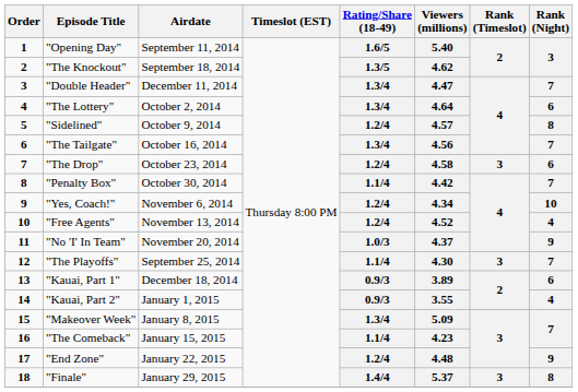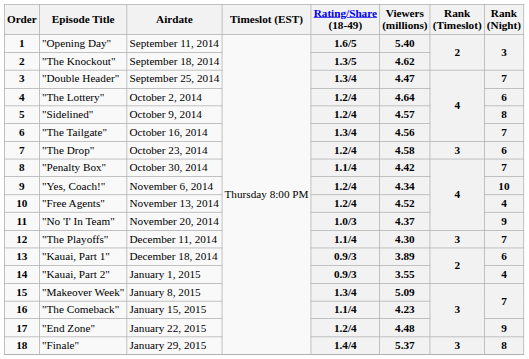 <table class="wikitable sortable">
 <tr>
 <th>Order</th>
 <th>Episode Title</th>
 <th>Airdate</th>
 <th>Timeslot (EST)</th>
 <th><a href='#'>Rating/Share</a><br>(18-49)</th>
 <th>Viewers<br>(millions)</th>
 <th>Rank<br>(Timeslot)</th>
 <th>Rank<br>(Night)</th>
 </tr>
 <tr>
 <td style="text-align:center"><strong>1</strong></td>
 <td>"Opening Day"</td>
 <td>September 11, 2014</td>
 <td rowspan="18">Thursday 8:00 PM</td>
 <th>1.6/5</th>
 <th>5.40</th>
 <th rowspan=2>2</th>
 <th rowspan=2>3</th>
 </tr>
 <tr>
 <td style="text-align:center"><strong>2</strong></td>
 <td>"The Knockout"</td>
 <td>September 18, 2014</td>
 <th>1.3/5</th>
 <th>4.62</th>
 </tr>
 <tr>
 <td style="text-align:center"><strong>3</strong></td>
 <td>"Double Header"</td>
-<td>December 11, 2014</td>
+<td>September 25, 2014</td>
 <th>1.3/4</th>
 <th>4.47</th>
 <th rowspan=4>4</th>
 <th>7</th>
 </tr>
 <tr>
 <td style="text-align:center"><strong>4</strong></td>
 <td>"The Lottery"</td>
 <td>October 2, 2014</td>
-<th>1.3/4</th>
+<th>1.2/4</th>
 <th>4.64</th>
 <th>6</th>
 </tr>
 <tr>
 <td style="text-align:center"><strong>5</strong></td>
 <td>"Sidelined"</td>
 <td>October 9, 2014</td>
 <th>1.2/4</th>
 <th>4.57</th>
 <th>8</th>
 </tr>
 <tr>
 <td style="text-align:center"><strong>6</strong></td>
 <td>"The Tailgate"</td>
 <td>October 16, 2014</td>
 <th>1.3/4</th>
 <th>4.56</th>
 <th>7</th>
 </tr>
 <tr>
 <td style="text-align:center"><strong>7</strong></td>
 <td>"The Drop"</td>
 <td>October 23, 2014</td>
 <th>1.2/4</th>
 <th>4.58</th>
 <th>3</th>
 <th>6</th>
 </tr>
 <tr>
 <td style="text-align:center"><strong>8</strong></td>
 <td>"Penalty Box"</td>
 <td>October 30, 2014</td>
 <th>1.1/4</th>
 <th>4.42</th>
 <th rowspan="4">4</th>
 <th>7</th>
 </tr>
 <tr>
 <td style="text-align:center"><strong>9</strong></td>
 <td>"Yes, Coach!"</td>
 <td>November 6, 2014</td>
 <th>1.2/4</th>
 <th>4.34</th>
 <th>10</th>
 </tr>
 <tr>
 <td style="text-align:center"><strong>10</strong></td>
 <td>"Free Agents"</td>
 <td>November 13, 2014</td>
 <th>1.2/4</th>
 <th>4.52</th>
 <th>4</th>
 </tr>
 <tr>
 <td style="text-align:center"><strong>11</strong></td>
 <td>"No 'I' In Team"</td>
 <td>November 20, 2014</td>
 <th>1.0/3</th>
 <th>4.37</th>
 <th>9</th>
 </tr>
 <tr>
 <td style="text-align:center"><strong>12</strong></td>
 <td>"The Playoffs"</td>
-<td>September 25, 2014</td>
+<td>December 11, 2014</td>
 <th>1.1/4</th>
 <th>4.30</th>
 <th>3</th>
 <th>7</th>
 </tr>
 <tr>
 <td style="text-align:center"><strong>13</strong></td>
 <td>"Kauai, Part 1"</td>
 <td>December 18, 2014</td>
 <th>0.9/3</th>
 <th>3.89</th>
 <th rowspan="2">2</th>
 <th>6</th>
 </tr>
 <tr>
 <td style="text-align:center"><strong>14</strong></td>
 <td>"Kauai, Part 2"</td>
 <td>January 1, 2015</td>
 <th>0.9/3</th>
 <th>3.55</th>
 <th>4</th>
 </tr>
 <tr>
 <td style="text-align:center"><strong>15</strong></td>
 <td>"Makeover Week"</td>
 <td>January 8, 2015</td>
 <th>1.3/4</th>
 <th>5.09</th>
 <th rowspan="3">3</th>
 <th rowspan="2">7</th>
 </tr>
 <tr>
 <td style="text-align:center"><strong>16</strong></td>
 <td>"The Comeback"</td>
 <td>January 15, 2015</td>
 <th>1.1/4</th>
 <th>4.23</th>
 </tr>
 <tr>
 <td style="text-align:center"><strong>17</strong></td>
 <td>"End Zone"</td>
 <td>January 22, 2015</td>
 <th>1.2/4</th>
 <th>4.48</th>
 <th>9</th>
 </tr>
 <tr>
 <td style="text-align:center"><strong>18</strong></td>
 <td>"Finale"</td>
 <td>January 29, 2015</td>
 <th>1.4/4</th>
 <th>5.37</th>
 <th>3</th>
 <th>8</th>
 </tr>
 <tr>
 </tr>
 </table>
